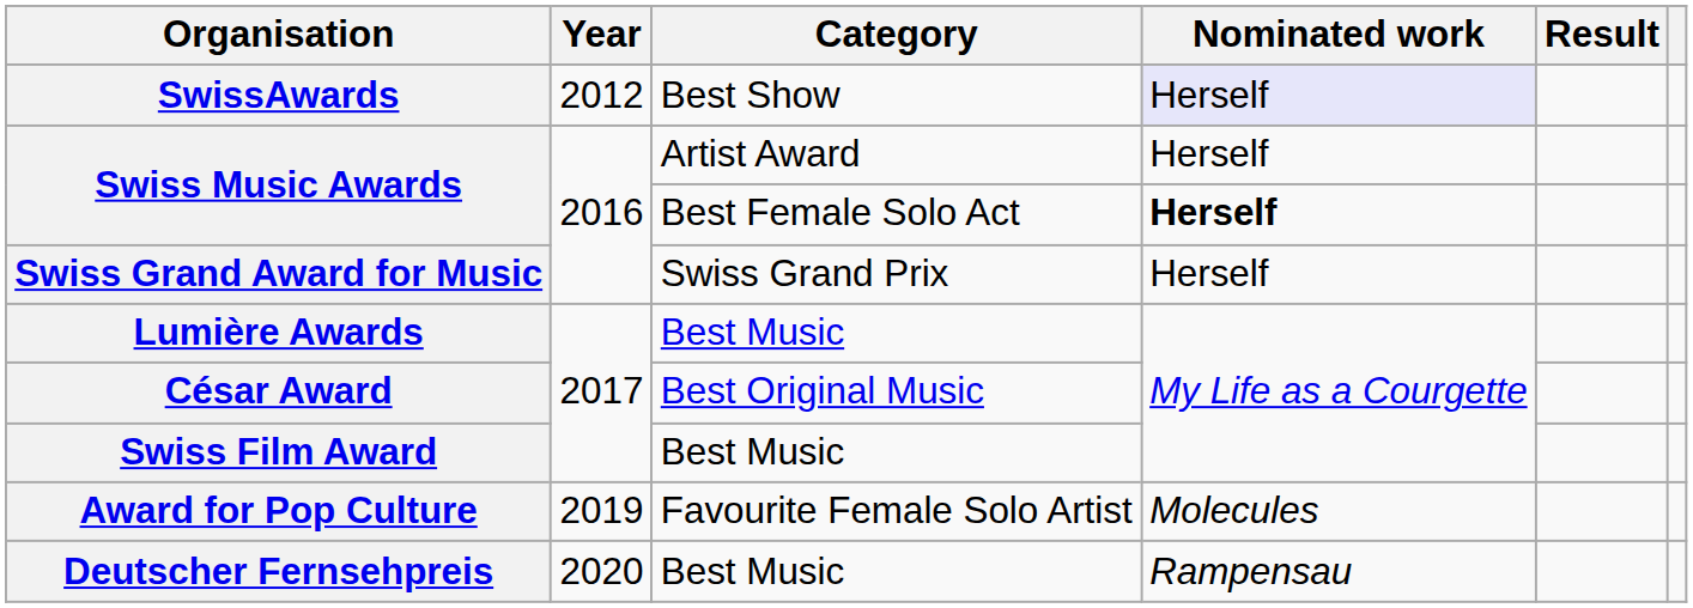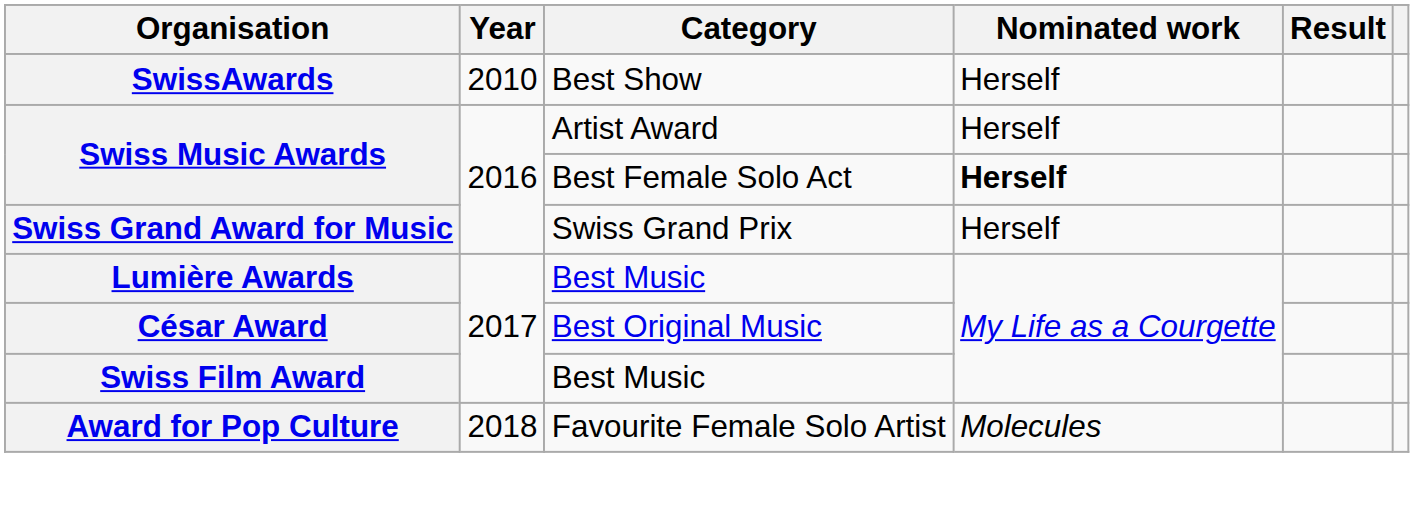 <table class="wikitable sortable plainrowheaders">
 <tr>
 <th scope="col">Organisation</th>
 <th scope="col">Year</th>
 <th scope="col">Category</th>
 <th scope="col">Nominated work</th>
 <th scope="col">Result</th>
 <th scope="col" class="unsortable"></th>
 </tr>
 <tr>
 <th scope="row"><a href='#'>SwissAwards</a></th>
-<td>2012</td>
+<td>2010</td>
 <td>Best Show</td>
-<td style="background: lavender;">Herself</td>
+<td>Herself</td>
 <td></td>
 <td align="center"></td>
 </tr>
 <tr>
 <th scope="row" rowspan="2"><a href='#'>Swiss Music Awards</a></th>
 <td rowspan="3">2016</td>
 <td>Artist Award</td>
 <td>Herself</td>
 <td></td>
 <td align="center"></td>
 </tr>
 <tr>
 <td>Best Female Solo Act</td>
 <td><strong>Herself</strong></td>
 <td></td>
 <td align="center"></td>
 </tr>
 <tr>
 <th scope="row"><a href='#'>Swiss Grand Award for Music</a></th>
 <td>Swiss Grand Prix</td>
 <td>Herself</td>
 <td></td>
 <td align="center"></td>
 </tr>
 <tr>
 <th scope="row"><a href='#'>Lumière Awards</a></th>
 <td rowspan="3">2017</td>
 <td><a href='#'>Best Music</a></td>
 <td rowspan="3"><em><a href='#'>My Life as a Courgette</a></em></td>
 <td></td>
 <td align="center"></td>
 </tr>
 <tr>
 <th scope="row"><a href='#'>César Award</a></th>
 <td><a href='#'>Best Original Music</a></td>
 <td></td>
 <td align="center"></td>
 </tr>
 <tr>
 <th scope="row"><a href='#'>Swiss Film Award</a></th>
 <td>Best Music</td>
 <td></td>
 <td align="center"></td>
 </tr>
 <tr>
 <th scope="row"><a href='#'>Award for Pop Culture</a></th>
-<td>2019</td>
+<td>2018</td>
 <td>Favourite Female Solo Artist</td>
 <td><em>Molecules</em></td>
 <td></td>
 <td align="center"></td>
 </tr>
-<tr>
-<th scope="row"><a href='#'>Deutscher Fernsehpreis</a></th>
-<td>2020</td>
-<td>Best Music</td>
-<td><em>Rampensau</em></td>
-<td></td>
-<td align="center"></td>
-</tr>
 </table>
